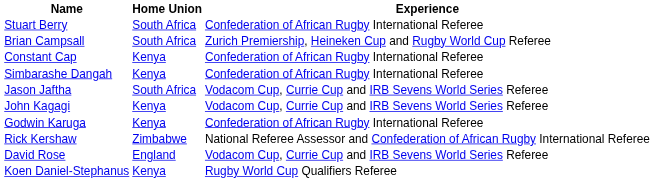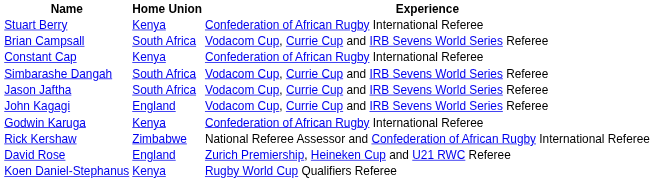 <table>
 <tr>
 <th>Name</th>
 <th>Home Union</th>
 <th>Experience</th>
 </tr>
 <tr>
 <td><a href='#'>Stuart Berry</a></td>
-<td><a href='#'>South Africa</a></td>
+<td><a href='#'>Kenya</a></td>
 <td><a href='#'>Confederation of African Rugby</a> International Referee</td>
 </tr>
 <tr>
 <td><a href='#'>Brian Campsall</a></td>
 <td><a href='#'>South Africa</a></td>
-<td><a href='#'>Zurich Premiership</a>, <a href='#'>Heineken Cup</a> and <a href='#'>Rugby World Cup</a> Referee</td>
+<td><a href='#'>Vodacom Cup</a>, <a href='#'>Currie Cup</a> and <a href='#'>IRB Sevens World Series</a> Referee</td>
 </tr>
 <tr>
 <td><a href='#'>Constant Cap</a></td>
 <td><a href='#'>Kenya</a></td>
 <td><a href='#'>Confederation of African Rugby</a> International Referee</td>
 </tr>
 <tr>
 <td><a href='#'>Simbarashe Dangah</a></td>
-<td><a href='#'>Kenya</a></td>
-<td><a href='#'>Confederation of African Rugby</a> International Referee</td>
+<td><a href='#'>South Africa</a></td>
+<td><a href='#'>Vodacom Cup</a>, <a href='#'>Currie Cup</a> and <a href='#'>IRB Sevens World Series</a> Referee</td>
 </tr>
 <tr>
 <td><a href='#'>Jason Jaftha</a></td>
 <td><a href='#'>South Africa</a></td>
 <td><a href='#'>Vodacom Cup</a>, <a href='#'>Currie Cup</a> and <a href='#'>IRB Sevens World Series</a> Referee</td>
 </tr>
 <tr>
 <td><a href='#'>John Kagagi</a></td>
-<td><a href='#'>Kenya</a></td>
+<td><a href='#'>England</a></td>
 <td><a href='#'>Vodacom Cup</a>, <a href='#'>Currie Cup</a> and <a href='#'>IRB Sevens World Series</a> Referee</td>
 </tr>
 <tr>
 <td><a href='#'>Godwin Karuga</a></td>
 <td><a href='#'>Kenya</a></td>
 <td><a href='#'>Confederation of African Rugby</a> International Referee</td>
 </tr>
 <tr>
 <td><a href='#'>Rick Kershaw</a></td>
 <td><a href='#'>Zimbabwe</a></td>
 <td>National Referee Assessor and <a href='#'>Confederation of African Rugby</a> International Referee</td>
 </tr>
 <tr>
 <td><a href='#'>David Rose</a></td>
 <td><a href='#'>England</a></td>
-<td><a href='#'>Vodacom Cup</a>, <a href='#'>Currie Cup</a> and <a href='#'>IRB Sevens World Series</a> Referee</td>
+<td><a href='#'>Zurich Premiership</a>, <a href='#'>Heineken Cup</a> and <a href='#'>U21 RWC</a> Referee</td>
 </tr>
 <tr>
 <td><a href='#'>Koen Daniel-Stephanus</a></td>
 <td><a href='#'>Kenya</a></td>
 <td><a href='#'>Rugby World Cup</a> Qualifiers Referee</td>
 </tr>
 </table>
